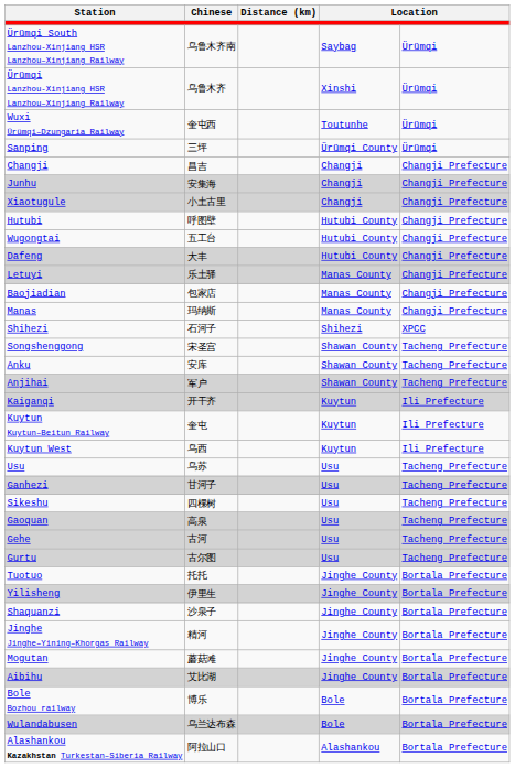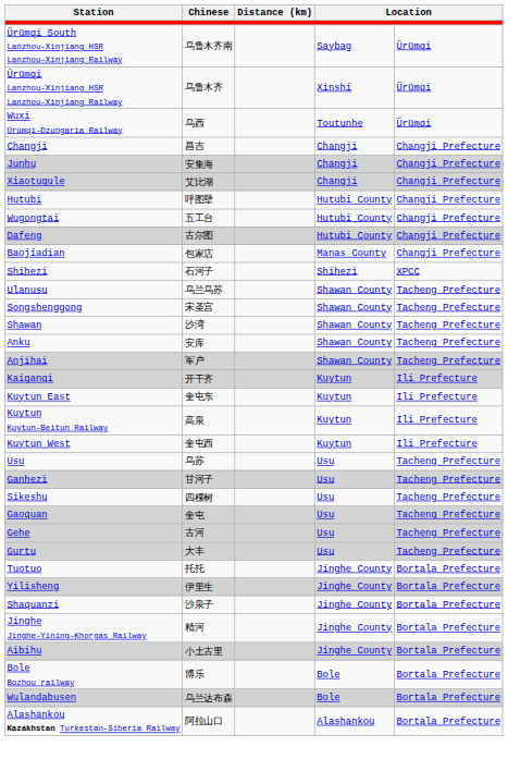 <table class="wikitable" rules="all">
 <tr>
 <th>Station</th>
 <th>Chinese</th>
 <th>Distance (km)</th>
 <th colspan="2">Location</th>
 </tr>
 <tr style = "background:red; height: 2pt">
 <td colspan = "5"></td>
 </tr>
 <tr>
 <td><a href='#'>Ürümqi South</a><br><sub><a href='#'>Lanzhou-Xinjiang HSR</a></sub><br><sub><a href='#'>Lanzhou–Xinjiang Railway</a></sub></td>
 <td>乌鲁木齐南</td>
 <td></td>
 <td><a href='#'>Saybag</a></td>
 <td><a href='#'>Ürümqi</a></td>
 </tr>
 <tr>
 <td><a href='#'>Ürümqi</a><br><sub><a href='#'>Lanzhou-Xinjiang HSR</a></sub><br><sub><a href='#'>Lanzhou–Xinjiang Railway</a></sub></td>
 <td>乌鲁木齐</td>
 <td></td>
 <td><a href='#'>Xinshi</a></td>
 <td><a href='#'>Ürümqi</a></td>
 </tr>
 <tr>
 <td><a href='#'>Wuxi</a><br><sub><a href='#'>Ürümqi–Dzungaria Railway</a></sub></td>
-<td>奎屯西</td>
+<td>乌西</td>
 <td></td>
 <td><a href='#'>Toutunhe</a></td>
-<td><a href='#'>Ürümqi</a></td>
-</tr>
-<tr>
-<td><a href='#'>Sanping</a></td>
-<td>三坪</td>
-<td></td>
-<td><a href='#'>Ürümqi County</a></td>
 <td><a href='#'>Ürümqi</a></td>
 </tr>
 <tr>
 <td><a href='#'>Changji</a></td>
 <td>昌吉</td>
 <td></td>
 <td><a href='#'>Changji</a></td>
 <td><a href='#'>Changji Prefecture</a></td>
 </tr>
 <tr style = "background:lightgrey;">
 <td><a href='#'>Junhu</a></td>
 <td>安集海</td>
 <td></td>
 <td><a href='#'>Changji</a></td>
 <td><a href='#'>Changji Prefecture</a></td>
 </tr>
 <tr style = "background:lightgrey;">
 <td><a href='#'>Xiaotugule</a></td>
-<td>小土古里</td>
+<td>艾比湖</td>
 <td></td>
 <td><a href='#'>Changji</a></td>
 <td><a href='#'>Changji Prefecture</a></td>
 </tr>
 <tr>
 <td><a href='#'>Hutubi</a></td>
 <td>呼图壁</td>
 <td></td>
 <td><a href='#'>Hutubi County</a></td>
 <td><a href='#'>Changji Prefecture</a></td>
 </tr>
 <tr>
 <td><a href='#'>Wugongtai</a></td>
 <td>五工台</td>
 <td></td>
 <td><a href='#'>Hutubi County</a></td>
 <td><a href='#'>Changji Prefecture</a></td>
 </tr>
 <tr style = "background:lightgrey;">
 <td><a href='#'>Dafeng</a></td>
-<td>大丰</td>
+<td>古尔图</td>
 <td></td>
 <td><a href='#'>Hutubi County</a></td>
-<td><a href='#'>Changji Prefecture</a></td>
-</tr>
-<tr style = "background:lightgrey;">
-<td><a href='#'>Letuyi</a></td>
-<td>乐土驿</td>
-<td></td>
-<td><a href='#'>Manas County</a></td>
 <td><a href='#'>Changji Prefecture</a></td>
 </tr>
 <tr>
 <td><a href='#'>Baojiadian</a></td>
 <td>包家店</td>
-<td></td>
-<td><a href='#'>Manas County</a></td>
-<td><a href='#'>Changji Prefecture</a></td>
-</tr>
-<tr>
-<td><a href='#'>Manas</a></td>
-<td>玛纳斯</td>
 <td></td>
 <td><a href='#'>Manas County</a></td>
 <td><a href='#'>Changji Prefecture</a></td>
 </tr>
 <tr>
 <td><a href='#'>Shihezi</a></td>
 <td>石河子</td>
 <td></td>
 <td><a href='#'>Shihezi</a></td>
 <td><a href='#'>XPCC</a></td>
 </tr>
 <tr>
+<td><a href='#'>Ulanusu</a></td>
+<td>乌兰乌苏</td>
+<td></td>
+<td><a href='#'>Shawan County</a></td>
+<td><a href='#'>Tacheng Prefecture</a></td>
+</tr>
+<tr>
 <td><a href='#'>Songshenggong</a></td>
 <td>宋圣宫</td>
+<td></td>
+<td><a href='#'>Shawan County</a></td>
+<td><a href='#'>Tacheng Prefecture</a></td>
+</tr>
+<tr>
+<td><a href='#'>Shawan</a></td>
+<td>沙湾</td>
 <td></td>
 <td><a href='#'>Shawan County</a></td>
 <td><a href='#'>Tacheng Prefecture</a></td>
 </tr>
 <tr>
 <td><a href='#'>Anku</a></td>
 <td>安库</td>
 <td></td>
 <td><a href='#'>Shawan County</a></td>
 <td><a href='#'>Tacheng Prefecture</a></td>
 </tr>
 <tr style = "background:lightgrey;">
 <td><a href='#'>Anjihai</a></td>
 <td>军户</td>
 <td></td>
 <td><a href='#'>Shawan County</a></td>
 <td><a href='#'>Tacheng Prefecture</a></td>
 </tr>
 <tr style = "background:lightgrey;">
 <td><a href='#'>Kaiganqi</a></td>
 <td>开干齐</td>
 <td></td>
 <td><a href='#'>Kuytun</a></td>
 <td><a href='#'>Ili Prefecture</a></td>
 </tr>
 <tr>
+<td><a href='#'>Kuytun East</a></td>
+<td>奎屯东</td>
+<td></td>
+<td><a href='#'>Kuytun</a></td>
+<td><a href='#'>Ili Prefecture</a></td>
+</tr>
+<tr>
 <td><a href='#'>Kuytun</a><br><sub><a href='#'>Kuytun–Beitun Railway</a></sub></td>
-<td>奎屯</td>
+<td>高泉</td>
 <td></td>
 <td><a href='#'>Kuytun</a></td>
 <td><a href='#'>Ili Prefecture</a></td>
 </tr>
 <tr>
 <td><a href='#'>Kuytun West</a></td>
-<td>乌西</td>
+<td>奎屯西</td>
 <td></td>
 <td><a href='#'>Kuytun</a></td>
 <td><a href='#'>Ili Prefecture</a></td>
 </tr>
 <tr>
 <td><a href='#'>Usu</a></td>
 <td>乌苏</td>
 <td></td>
 <td><a href='#'>Usu</a></td>
 <td><a href='#'>Tacheng Prefecture</a></td>
 </tr>
 <tr style = "background:lightgrey;">
 <td><a href='#'>Ganhezi</a></td>
 <td>甘河子</td>
 <td></td>
 <td><a href='#'>Usu</a></td>
 <td><a href='#'>Tacheng Prefecture</a></td>
 </tr>
 <tr>
 <td><a href='#'>Sikeshu</a></td>
 <td>四棵树</td>
 <td></td>
 <td><a href='#'>Usu</a></td>
 <td><a href='#'>Tacheng Prefecture</a></td>
 </tr>
 <tr style = "background:lightgrey;">
 <td><a href='#'>Gaoquan</a></td>
-<td>高泉</td>
+<td>奎屯</td>
 <td></td>
 <td><a href='#'>Usu</a></td>
 <td><a href='#'>Tacheng Prefecture</a></td>
 </tr>
 <tr style = "background:lightgrey;">
 <td><a href='#'>Gehe</a></td>
 <td>古河</td>
 <td></td>
 <td><a href='#'>Usu</a></td>
 <td><a href='#'>Tacheng Prefecture</a></td>
 </tr>
 <tr style = "background:lightgrey;">
 <td><a href='#'>Gurtu</a></td>
-<td>古尔图</td>
+<td>大丰</td>
 <td></td>
 <td><a href='#'>Usu</a></td>
 <td><a href='#'>Tacheng Prefecture</a></td>
 </tr>
 <tr>
 <td><a href='#'>Tuotuo</a></td>
 <td>托托</td>
 <td></td>
 <td><a href='#'>Jinghe County</a></td>
 <td><a href='#'>Bortala Prefecture</a></td>
 </tr>
 <tr style = "background:lightgrey;">
 <td><a href='#'>Yilisheng</a></td>
 <td>伊里生</td>
 <td></td>
 <td><a href='#'>Jinghe County</a></td>
 <td><a href='#'>Bortala Prefecture</a></td>
 </tr>
 <tr>
 <td><a href='#'>Shaquanzi</a></td>
 <td>沙泉子</td>
 <td></td>
 <td><a href='#'>Jinghe County</a></td>
 <td><a href='#'>Bortala Prefecture</a></td>
 </tr>
 <tr>
 <td><a href='#'>Jinghe</a><br><sub><a href='#'>Jinghe–Yining–Khorgas Railway</a></sub></td>
 <td>精河</td>
 <td></td>
 <td><a href='#'>Jinghe County</a></td>
 <td><a href='#'>Bortala Prefecture</a></td>
 </tr>
-<tr>
-<td><a href='#'>Mogutan</a></td>
-<td>蘑菇滩</td>
-<td></td>
-<td><a href='#'>Jinghe County</a></td>
-<td><a href='#'>Bortala Prefecture</a></td>
-</tr>
 <tr style = "background:lightgrey;">
 <td><a href='#'>Aibihu</a></td>
-<td>艾比湖</td>
+<td>小土古里</td>
 <td></td>
 <td><a href='#'>Jinghe County</a></td>
 <td><a href='#'>Bortala Prefecture</a></td>
 </tr>
 <tr>
 <td><a href='#'>Bole</a><br><sub><a href='#'>Bozhou railway</a></sub></td>
 <td>博乐</td>
 <td></td>
 <td><a href='#'>Bole</a></td>
 <td><a href='#'>Bortala Prefecture</a></td>
 </tr>
 <tr style = "background:lightgrey;">
 <td><a href='#'>Wulandabusen</a></td>
 <td>乌兰达布森</td>
 <td></td>
 <td><a href='#'>Bole</a></td>
 <td><a href='#'>Bortala Prefecture</a></td>
 </tr>
 <tr>
 <td><a href='#'>Alashankou</a><br><sub><strong>Kazakhstan</strong> <a href='#'>Turkestan–Siberia Railway</a></sub></td>
 <td>阿拉山口</td>
 <td></td>
 <td><a href='#'>Alashankou</a></td>
 <td><a href='#'>Bortala Prefecture</a></td>
 </tr>
 </table>
